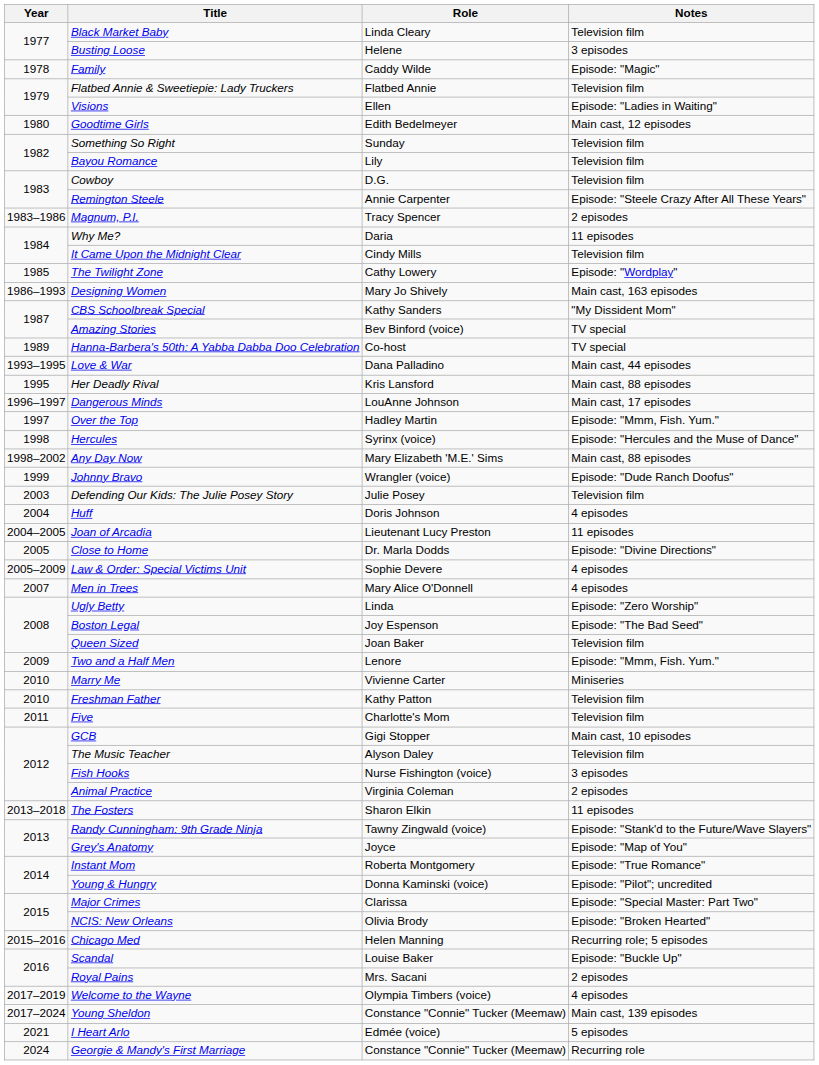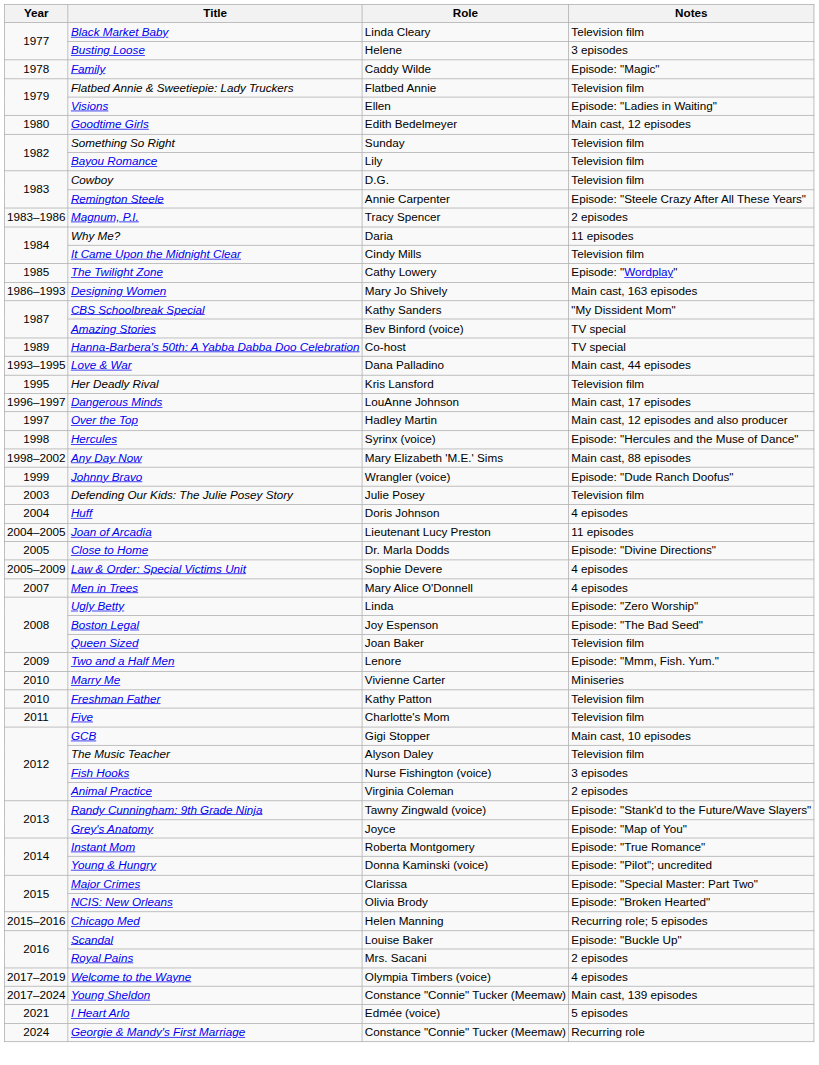 <table class="wikitable sortable">
 <tr>
 <th>Year</th>
 <th>Title</th>
 <th>Role</th>
 <th class="unsortable">Notes</th>
 </tr>
 <tr>
 <td rowspan="2" align="center">1977</td>
 <td><em><a href='#'>Black Market Baby</a></em></td>
 <td>Linda Cleary</td>
 <td>Television film</td>
 </tr>
 <tr>
 <td><em><a href='#'>Busting Loose</a></em></td>
 <td>Helene</td>
 <td>3 episodes</td>
 </tr>
 <tr>
 <td align="center">1978</td>
 <td><em><a href='#'>Family</a></em></td>
 <td>Caddy Wilde</td>
 <td>Episode: "Magic"</td>
 </tr>
 <tr>
 <td rowspan="2" align="center">1979</td>
 <td><em>Flatbed Annie & Sweetiepie: Lady Truckers</em></td>
 <td>Flatbed Annie</td>
 <td>Television film</td>
 </tr>
 <tr>
 <td><em><a href='#'>Visions</a></em></td>
 <td>Ellen</td>
 <td>Episode: "Ladies in Waiting"</td>
 </tr>
 <tr>
 <td align="center">1980</td>
 <td><em><a href='#'>Goodtime Girls</a></em></td>
 <td>Edith Bedelmeyer</td>
 <td>Main cast, 12 episodes</td>
 </tr>
 <tr>
 <td rowspan="2" align="center">1982</td>
 <td><em>Something So Right</em></td>
 <td>Sunday</td>
 <td>Television film</td>
 </tr>
 <tr>
 <td><em><a href='#'>Bayou Romance</a></em></td>
 <td>Lily</td>
 <td>Television film</td>
 </tr>
 <tr>
 <td rowspan="2" align="center">1983</td>
 <td><em>Cowboy</em></td>
 <td>D.G.</td>
 <td>Television film</td>
 </tr>
 <tr>
 <td><em><a href='#'>Remington Steele</a></em></td>
 <td>Annie Carpenter</td>
 <td>Episode: "Steele Crazy After All These Years"</td>
 </tr>
 <tr>
 <td align="center">1983–1986</td>
 <td><em><a href='#'>Magnum, P.I.</a></em></td>
 <td>Tracy Spencer</td>
 <td>2 episodes</td>
 </tr>
 <tr>
 <td rowspan="2" align="center">1984</td>
 <td><em>Why Me?</em></td>
 <td>Daria</td>
 <td>11 episodes</td>
 </tr>
 <tr>
 <td><em><a href='#'>It Came Upon the Midnight Clear</a></em></td>
 <td>Cindy Mills</td>
 <td>Television film</td>
 </tr>
 <tr>
 <td align="center">1985</td>
 <td><em><a href='#'>The Twilight Zone</a></em></td>
 <td>Cathy Lowery</td>
 <td>Episode: "<a href='#'>Wordplay</a>"</td>
 </tr>
 <tr>
 <td align="center">1986–1993</td>
 <td><em><a href='#'>Designing Women</a></em></td>
 <td>Mary Jo Shively</td>
 <td>Main cast, 163 episodes</td>
 </tr>
 <tr>
 <td rowspan="2" align="center">1987</td>
 <td><em><a href='#'>CBS Schoolbreak Special</a></em></td>
 <td>Kathy Sanders</td>
 <td>"My Dissident Mom"</td>
 </tr>
 <tr>
 <td><em><a href='#'>Amazing Stories</a></em></td>
 <td>Bev Binford (voice)</td>
 <td>TV special</td>
 </tr>
 <tr>
 <td align="center">1989</td>
 <td><em><a href='#'>Hanna-Barbera's 50th: A Yabba Dabba Doo Celebration</a></em></td>
 <td>Co-host</td>
 <td>TV special</td>
 </tr>
 <tr>
 <td align="center">1993–1995</td>
 <td><em><a href='#'>Love & War</a></em></td>
 <td>Dana Palladino</td>
 <td>Main cast, 44 episodes</td>
 </tr>
 <tr>
 <td align="center">1995</td>
 <td><em>Her Deadly Rival</em></td>
 <td>Kris Lansford</td>
-<td>Main cast, 88 episodes</td>
+<td>Television film</td>
 </tr>
 <tr>
 <td align="center">1996–1997</td>
 <td><em><a href='#'>Dangerous Minds</a></em></td>
 <td>LouAnne Johnson</td>
 <td>Main cast, 17 episodes</td>
 </tr>
 <tr>
 <td align="center">1997</td>
 <td><em><a href='#'>Over the Top</a></em></td>
 <td>Hadley Martin</td>
-<td>Episode: "Mmm, Fish. Yum."</td>
+<td>Main cast, 12 episodes and also producer</td>
 </tr>
 <tr>
 <td align="center">1998</td>
 <td><em><a href='#'>Hercules</a></em></td>
 <td>Syrinx (voice)</td>
 <td>Episode: "Hercules and the Muse of Dance"</td>
 </tr>
 <tr>
 <td align="center">1998–2002</td>
 <td><em><a href='#'>Any Day Now</a></em></td>
 <td>Mary Elizabeth 'M.E.' Sims</td>
 <td>Main cast, 88 episodes</td>
 </tr>
 <tr>
 <td rowspan=“2” align="center">1999</td>
 <td><em><a href='#'>Johnny Bravo</a></em></td>
 <td>Wrangler (voice)</td>
 <td>Episode: "Dude Ranch Doofus"</td>
 </tr>
 <tr>
 <td align="center">2003</td>
 <td><em>Defending Our Kids: The Julie Posey Story </em></td>
 <td>Julie Posey</td>
 <td>Television film</td>
 </tr>
 <tr>
 <td align="center">2004</td>
 <td><em><a href='#'>Huff</a></em></td>
 <td>Doris Johnson</td>
 <td>4 episodes</td>
 </tr>
 <tr>
 <td align="center">2004–2005</td>
 <td><em><a href='#'>Joan of Arcadia</a></em></td>
 <td>Lieutenant Lucy Preston</td>
 <td>11 episodes</td>
 </tr>
 <tr>
 <td align="center">2005</td>
 <td><em><a href='#'>Close to Home</a></em></td>
 <td>Dr. Marla Dodds</td>
 <td>Episode: "Divine Directions"</td>
 </tr>
 <tr>
 <td align="center">2005–2009</td>
 <td><em><a href='#'>Law & Order: Special Victims Unit</a></em></td>
 <td>Sophie Devere</td>
 <td>4 episodes</td>
 </tr>
 <tr>
 <td align="center">2007</td>
 <td><em><a href='#'>Men in Trees</a></em></td>
 <td>Mary Alice O'Donnell</td>
 <td>4 episodes</td>
 </tr>
 <tr>
 <td rowspan="3" align="center">2008</td>
 <td><em><a href='#'>Ugly Betty</a></em></td>
 <td>Linda</td>
 <td>Episode: "Zero Worship"</td>
 </tr>
 <tr>
 <td><em><a href='#'>Boston Legal</a></em></td>
 <td>Joy Espenson</td>
 <td>Episode: "The Bad Seed"</td>
 </tr>
 <tr>
 <td><em><a href='#'>Queen Sized</a></em></td>
 <td>Joan Baker</td>
 <td>Television film</td>
 </tr>
 <tr>
 <td align="center">2009</td>
 <td><em><a href='#'>Two and a Half Men</a></em></td>
 <td>Lenore</td>
 <td>Episode: "Mmm, Fish. Yum."</td>
 </tr>
 <tr>
 <td align="center">2010</td>
 <td><em><a href='#'>Marry Me</a></em></td>
 <td>Vivienne Carter</td>
 <td>Miniseries</td>
 </tr>
 <tr>
 <td align="center">2010</td>
 <td><em><a href='#'>Freshman Father</a></em></td>
 <td>Kathy Patton</td>
 <td>Television film</td>
 </tr>
 <tr>
 <td align="center">2011</td>
 <td><em><a href='#'>Five</a></em></td>
 <td>Charlotte's Mom</td>
 <td>Television film</td>
 </tr>
 <tr>
 <td rowspan="4" align="center">2012</td>
 <td><em><a href='#'>GCB</a></em></td>
 <td>Gigi Stopper</td>
 <td>Main cast, 10 episodes</td>
 </tr>
 <tr>
 <td><em>The Music Teacher</em></td>
 <td>Alyson Daley</td>
 <td>Television film</td>
 </tr>
 <tr>
 <td><em><a href='#'>Fish Hooks</a></em></td>
 <td>Nurse Fishington (voice)</td>
 <td>3 episodes</td>
 </tr>
 <tr>
 <td><em><a href='#'>Animal Practice</a></em></td>
 <td>Virginia Coleman</td>
 <td>2 episodes</td>
 </tr>
 <tr>
-<td align="center">2013–2018</td>
-<td><em><a href='#'>The Fosters</a></em></td>
-<td>Sharon Elkin</td>
-<td>11 episodes</td>
-</tr>
-<tr>
 <td rowspan="2" align="center">2013</td>
 <td><em><a href='#'>Randy Cunningham: 9th Grade Ninja</a></em></td>
 <td>Tawny Zingwald (voice)</td>
 <td>Episode: "Stank'd to the Future/Wave Slayers"</td>
 </tr>
 <tr>
 <td><em><a href='#'>Grey's Anatomy</a></em></td>
 <td>Joyce</td>
 <td>Episode: "Map of You"</td>
 </tr>
 <tr>
 <td rowspan="2" align="center">2014</td>
 <td><em><a href='#'>Instant Mom</a></em></td>
 <td>Roberta Montgomery</td>
 <td>Episode: "True Romance"</td>
 </tr>
 <tr>
 <td><em><a href='#'>Young & Hungry</a></em></td>
 <td>Donna Kaminski (voice)</td>
 <td>Episode: "Pilot"; uncredited</td>
 </tr>
 <tr>
 <td rowspan="2" align="center">2015</td>
 <td><em><a href='#'>Major Crimes</a></em></td>
 <td>Clarissa</td>
 <td>Episode: "Special Master: Part Two"</td>
 </tr>
 <tr>
 <td><em><a href='#'>NCIS: New Orleans</a></em></td>
 <td>Olivia Brody</td>
 <td>Episode: "Broken Hearted"</td>
 </tr>
 <tr>
 <td align="center">2015–2016</td>
 <td><em><a href='#'>Chicago Med</a></em></td>
 <td>Helen Manning</td>
 <td>Recurring role; 5 episodes</td>
 </tr>
 <tr>
 <td rowspan="2" align="center">2016</td>
 <td><em><a href='#'>Scandal</a></em></td>
 <td>Louise Baker</td>
 <td>Episode: "Buckle Up"</td>
 </tr>
 <tr>
 <td><em><a href='#'>Royal Pains</a></em></td>
 <td>Mrs. Sacani</td>
 <td>2 episodes</td>
 </tr>
 <tr>
 <td align="center">2017–2019</td>
 <td><em><a href='#'>Welcome to the Wayne</a></em></td>
 <td>Olympia Timbers (voice)</td>
 <td>4 episodes</td>
 </tr>
 <tr>
 <td align="center">2017–2024</td>
 <td><em><a href='#'>Young Sheldon</a></em></td>
 <td>Constance "Connie" Tucker (Meemaw)</td>
 <td>Main cast, 139 episodes</td>
 </tr>
 <tr>
 <td align="center">2021</td>
 <td><em><a href='#'>I Heart Arlo</a></em></td>
 <td>Edmée (voice)</td>
 <td>5 episodes</td>
 </tr>
 <tr>
 <td align="center">2024</td>
 <td><em><a href='#'>Georgie & Mandy's First Marriage</a></em></td>
 <td>Constance "Connie" Tucker (Meemaw)</td>
 <td>Recurring role</td>
 </tr>
 </table>
